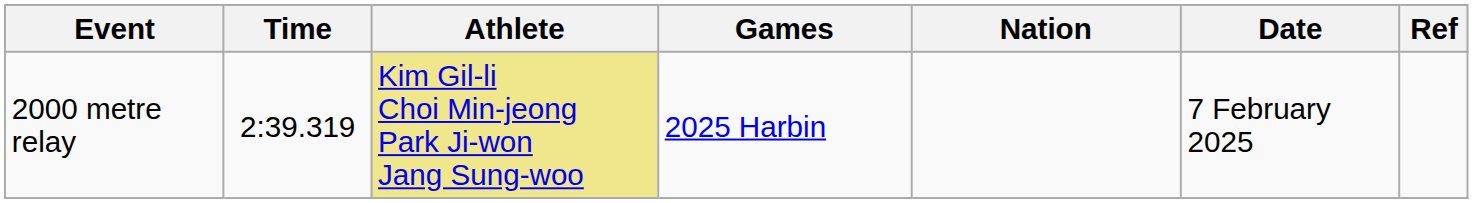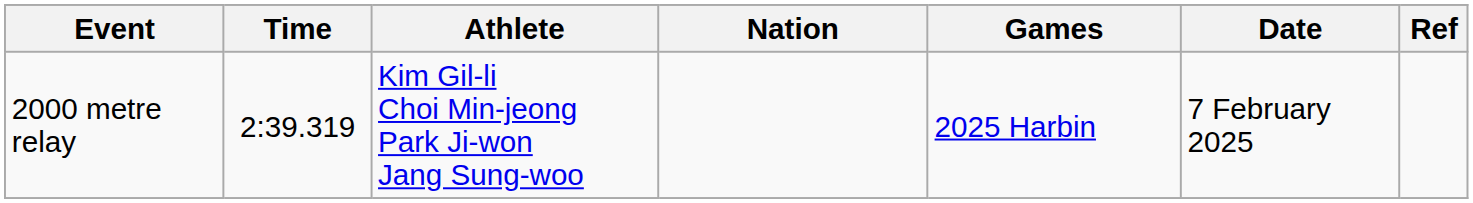 <table class="wikitable" style="font-size:95%; width: 85%;">
 <tr>
 <th width=13%>Event</th>
 <th width=8%>Time</th>
 <th width=17%>Athlete</th>
+<th width=16%>Nation</th>
 <th width=15%>Games</th>
-<th width=16%>Nation</th>
 <th width=13%>Date</th>
 <th width=3%>Ref</th>
 </tr>
 <tr>
 <td>2000 metre relay</td>
 <td align="center">2:39.319</td>
-<td style="background: khaki;"><a href='#'>Kim Gil-li</a><br><a href='#'>Choi Min-jeong</a><br><a href='#'>Park Ji-won</a><br><a href='#'>Jang Sung-woo</a></td>
+<td><a href='#'>Kim Gil-li</a><br><a href='#'>Choi Min-jeong</a><br><a href='#'>Park Ji-won</a><br><a href='#'>Jang Sung-woo</a></td>
+<td></td>
 <td><a href='#'>2025 Harbin</a></td>
-<td></td>
 <td>7 February 2025</td>
 <td></td>
 </tr>
 </table>
